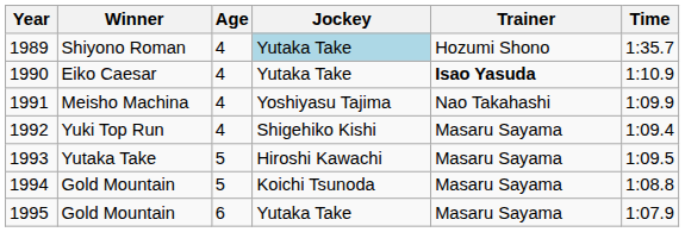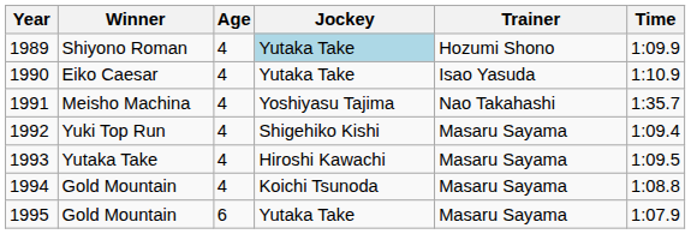 <table class="wikitable sortable" style="font-size:90%">
 <tr>
 <th width="36px">Year<br></th>
 <th width="120px">Winner<br></th>
 <th>Age<br></th>
 <th width="140px">Jockey<br></th>
 <th width="150px">Trainer<br></th>
 <th>Time<br></th>
 </tr>
 <tr>
 <td>1989</td>
 <td>Shiyono Roman</td>
 <td>4</td>
 <td style="background: lightblue;">Yutaka Take</td>
 <td>Hozumi Shono</td>
-<td>1:35.7</td>
+<td>1:09.9</td>
 </tr>
 <tr>
 <td>1990</td>
 <td>Eiko Caesar</td>
 <td>4</td>
 <td>Yutaka Take</td>
-<td><strong>Isao Yasuda</strong></td>
+<td>Isao Yasuda</td>
 <td>1:10.9</td>
 </tr>
 <tr>
 <td>1991</td>
 <td>Meisho Machina</td>
 <td>4</td>
 <td>Yoshiyasu Tajima</td>
 <td>Nao Takahashi</td>
-<td>1:09.9</td>
+<td>1:35.7</td>
 </tr>
 <tr>
 <td>1992</td>
 <td>Yuki Top Run</td>
 <td>4</td>
 <td>Shigehiko Kishi</td>
 <td>Masaru Sayama</td>
 <td>1:09.4</td>
 </tr>
 <tr>
 <td>1993</td>
 <td>Yutaka Take</td>
-<td>5</td>
+<td>4</td>
 <td>Hiroshi Kawachi</td>
 <td>Masaru Sayama</td>
 <td>1:09.5</td>
 </tr>
 <tr>
 <td>1994</td>
 <td>Gold Mountain</td>
-<td>5</td>
+<td>4</td>
 <td>Koichi Tsunoda</td>
 <td>Masaru Sayama</td>
 <td>1:08.8</td>
 </tr>
 <tr>
 <td>1995</td>
 <td>Gold Mountain</td>
 <td>6</td>
 <td>Yutaka Take</td>
 <td>Masaru Sayama</td>
 <td>1:07.9</td>
 </tr>
 </table>
